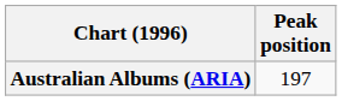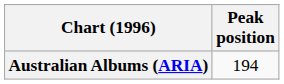 <table class="wikitable sortable plainrowheaders">
 <tr>
 <th scope="col">Chart (1996)</th>
 <th scope="col">Peak<br>position</th>
 </tr>
 <tr>
 <th scope="row">Australian Albums (<a href='#'>ARIA</a>)</th>
-<td align="center">197</td>
+<td align="center">194</td>
 </tr>
 </table>
